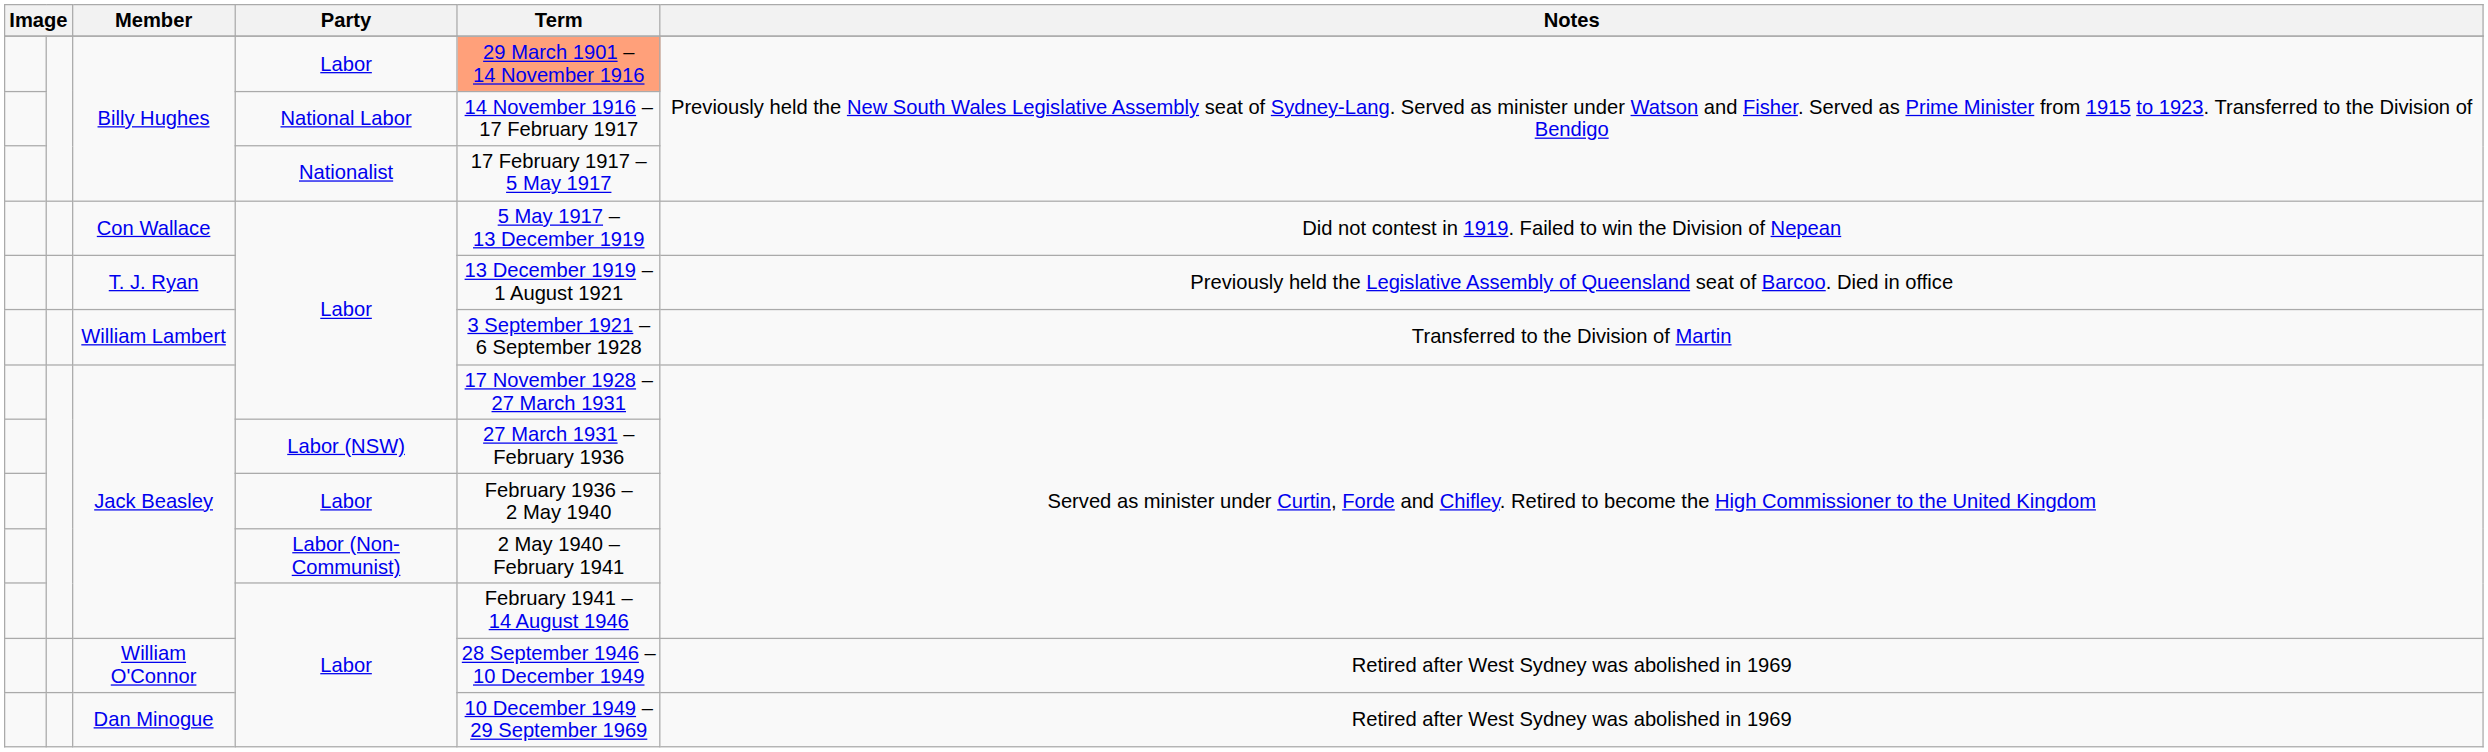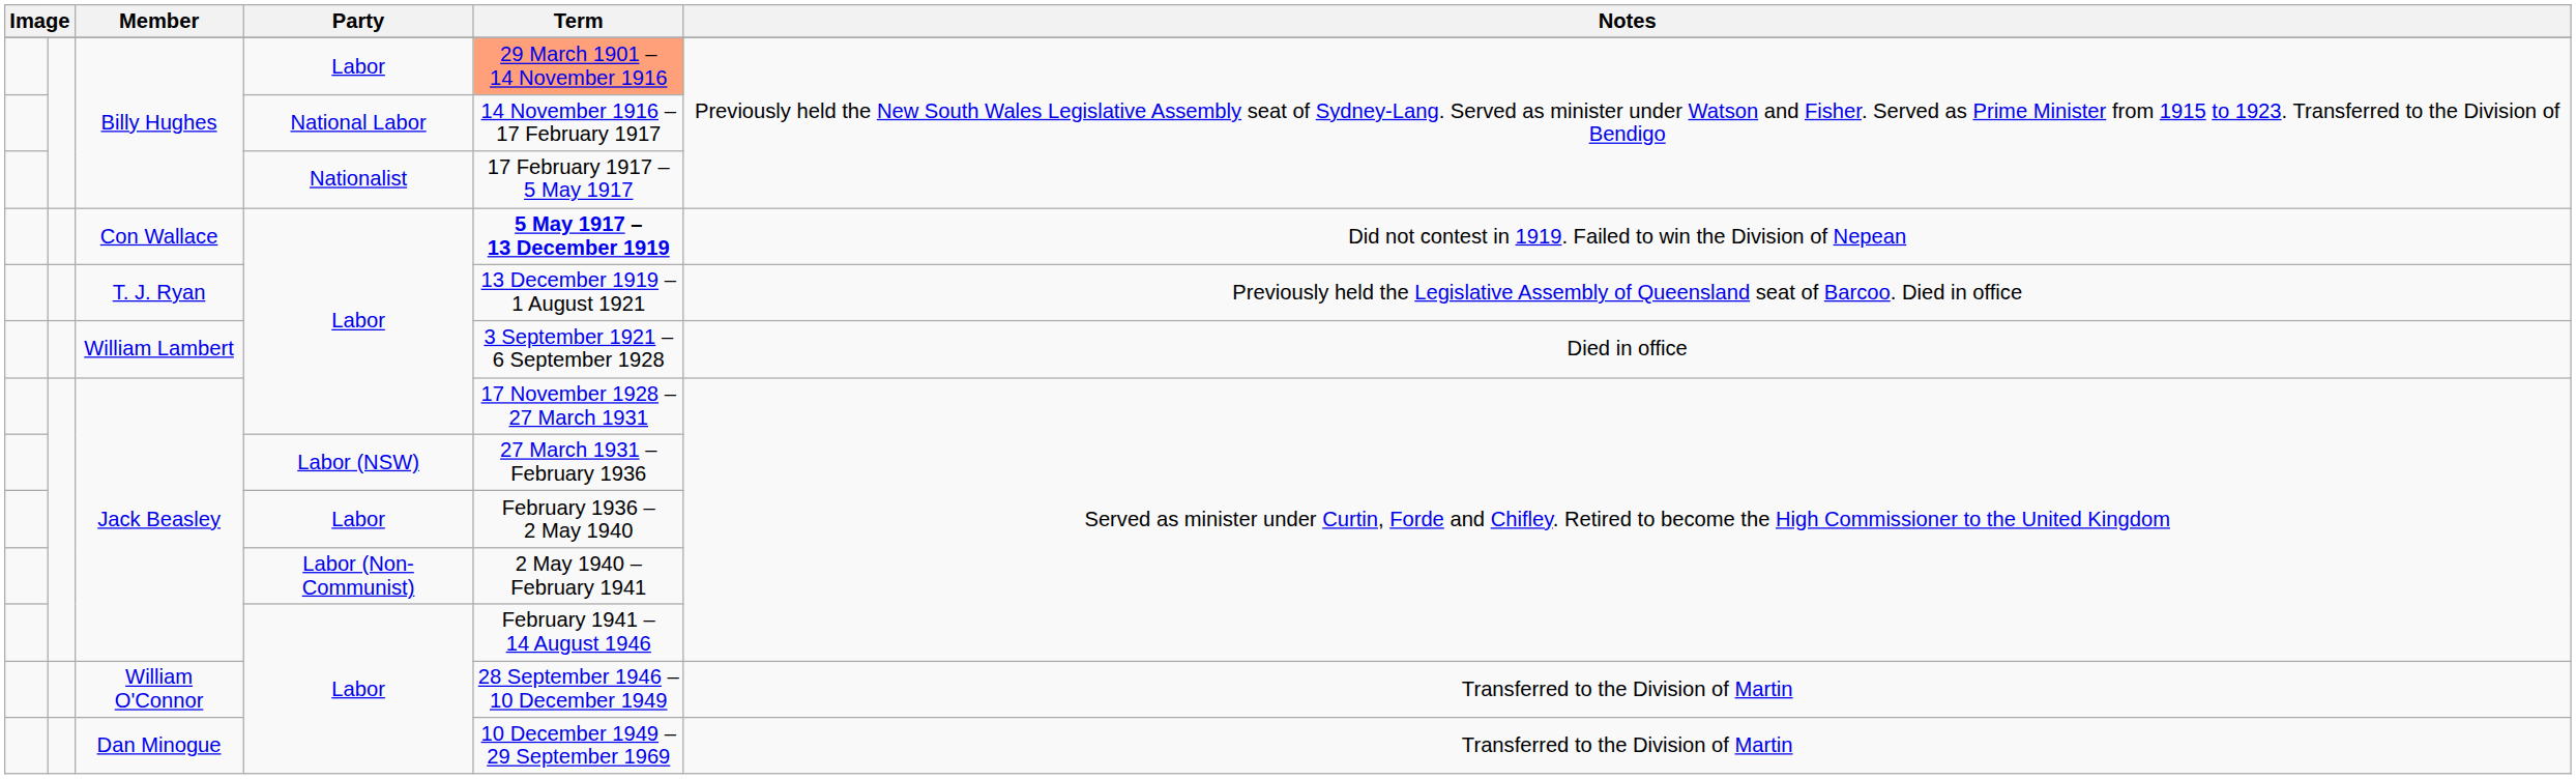 <table class=wikitable style="text-align:center">
 <tr>
 <th colspan=2>Image</th>
 <th>Member</th>
 <th>Party</th>
 <th>Term</th>
 <th>Notes</th>
 </tr>
 <tr>
 </tr>
 <tr>
 <td> </td>
 <td rowspan=3></td>
 <td rowspan=3><a href='#'>Billy Hughes</a><br></td>
 <td><a href='#'>Labor</a></td>
 <td nowrap style="background: lightsalmon;"><a href='#'>29 March 1901</a> –<br><a href='#'>14 November 1916</a></td>
 <td rowspan=3>Previously held the <a href='#'>New South Wales Legislative Assembly</a> seat of <a href='#'>Sydney-Lang</a>. Served as minister under <a href='#'>Watson</a> and <a href='#'>Fisher</a>. Served as <a href='#'>Prime Minister</a> from <a href='#'>1915</a> <a href='#'>to 1923</a>. Transferred to the Division of <a href='#'>Bendigo</a></td>
 </tr>
 <tr>
 <td> </td>
 <td nowrap><a href='#'>National Labor</a></td>
 <td nowrap><a href='#'>14 November 1916</a> –<br>17 February 1917</td>
 </tr>
 <tr>
 <td> </td>
 <td nowrap><a href='#'>Nationalist</a></td>
 <td nowrap>17 February 1917 –<br><a href='#'>5 May 1917</a></td>
 </tr>
 <tr>
 <td> </td>
 <td></td>
 <td><a href='#'>Con Wallace</a><br></td>
 <td rowspan="4"><a href='#'>Labor</a></td>
-<td nowrap><a href='#'>5 May 1917</a> –<br><a href='#'>13 December 1919</a></td>
+<td nowrap><strong><a href='#'>5 May 1917</a> –<br><a href='#'>13 December 1919</a></strong></td>
 <td>Did not contest in <a href='#'>1919</a>. Failed to win the Division of <a href='#'>Nepean</a></td>
 </tr>
 <tr>
 <td> </td>
 <td></td>
 <td><a href='#'>T. J. Ryan</a><br></td>
 <td nowrap><a href='#'>13 December 1919</a> –<br>1 August 1921</td>
 <td>Previously held the <a href='#'>Legislative Assembly of Queensland</a> seat of <a href='#'>Barcoo</a>. Died in office</td>
 </tr>
 <tr>
 <td> </td>
 <td></td>
 <td><a href='#'>William Lambert</a><br></td>
 <td nowrap><a href='#'>3 September 1921</a> –<br>6 September 1928</td>
-<td>Transferred to the Division of <a href='#'>Martin</a></td>
+<td>Died in office</td>
 </tr>
 <tr>
 <td> </td>
 <td rowspan=5></td>
 <td rowspan=5><a href='#'>Jack Beasley</a><br></td>
 <td nowrap><a href='#'>17 November 1928</a> –<br><a href='#'>27 March 1931</a></td>
 <td rowspan=5>Served as minister under <a href='#'>Curtin</a>, <a href='#'>Forde</a> and <a href='#'>Chifley</a>. Retired to become the <a href='#'>High Commissioner to the United Kingdom</a></td>
 </tr>
 <tr>
 <td> </td>
 <td nowrap><a href='#'>Labor (NSW)</a></td>
 <td nowrap><a href='#'>27 March 1931</a> –<br>February 1936</td>
 </tr>
 <tr>
 <td> </td>
 <td nowrap><a href='#'>Labor</a></td>
 <td nowrap>February 1936 –<br>2 May 1940</td>
 </tr>
 <tr>
 <td> </td>
 <td><a href='#'>Labor (Non-Communist)</a></td>
 <td nowrap>2 May 1940 –<br>February 1941</td>
 </tr>
 <tr>
 <td> </td>
 <td rowspan="3"><a href='#'>Labor</a></td>
 <td nowrap>February 1941 –<br><a href='#'>14 August 1946</a></td>
 </tr>
 <tr>
 <td> </td>
 <td></td>
 <td><a href='#'>William O'Connor</a><br></td>
 <td nowrap><a href='#'>28 September 1946</a> –<br><a href='#'>10 December 1949</a></td>
-<td>Retired after West Sydney was abolished in 1969</td>
+<td>Transferred to the Division of <a href='#'>Martin</a></td>
 </tr>
 <tr>
 <td> </td>
 <td></td>
 <td><a href='#'>Dan Minogue</a><br></td>
 <td nowrap><a href='#'>10 December 1949</a> –<br><a href='#'>29 September 1969</a></td>
-<td>Retired after West Sydney was abolished in 1969</td>
+<td>Transferred to the Division of <a href='#'>Martin</a></td>
 </tr>
 </table>
